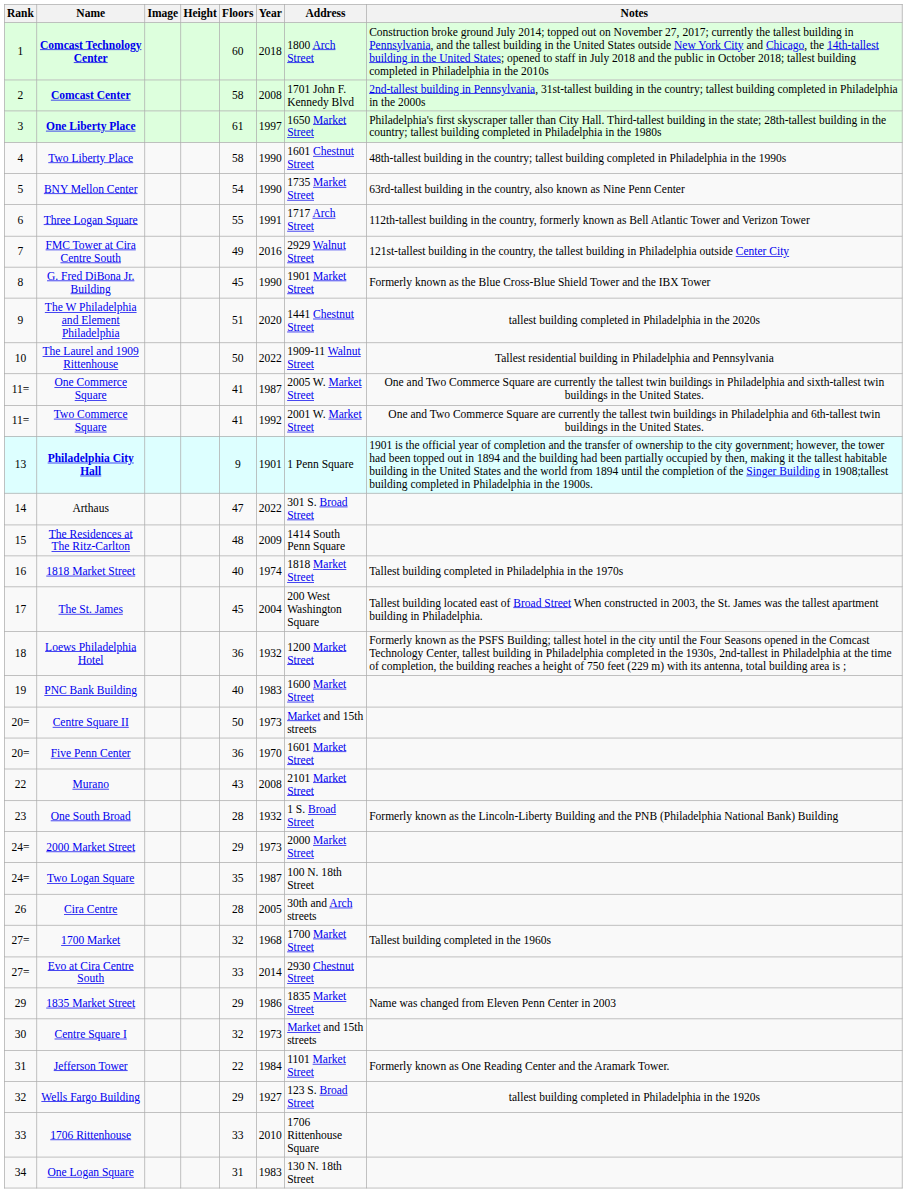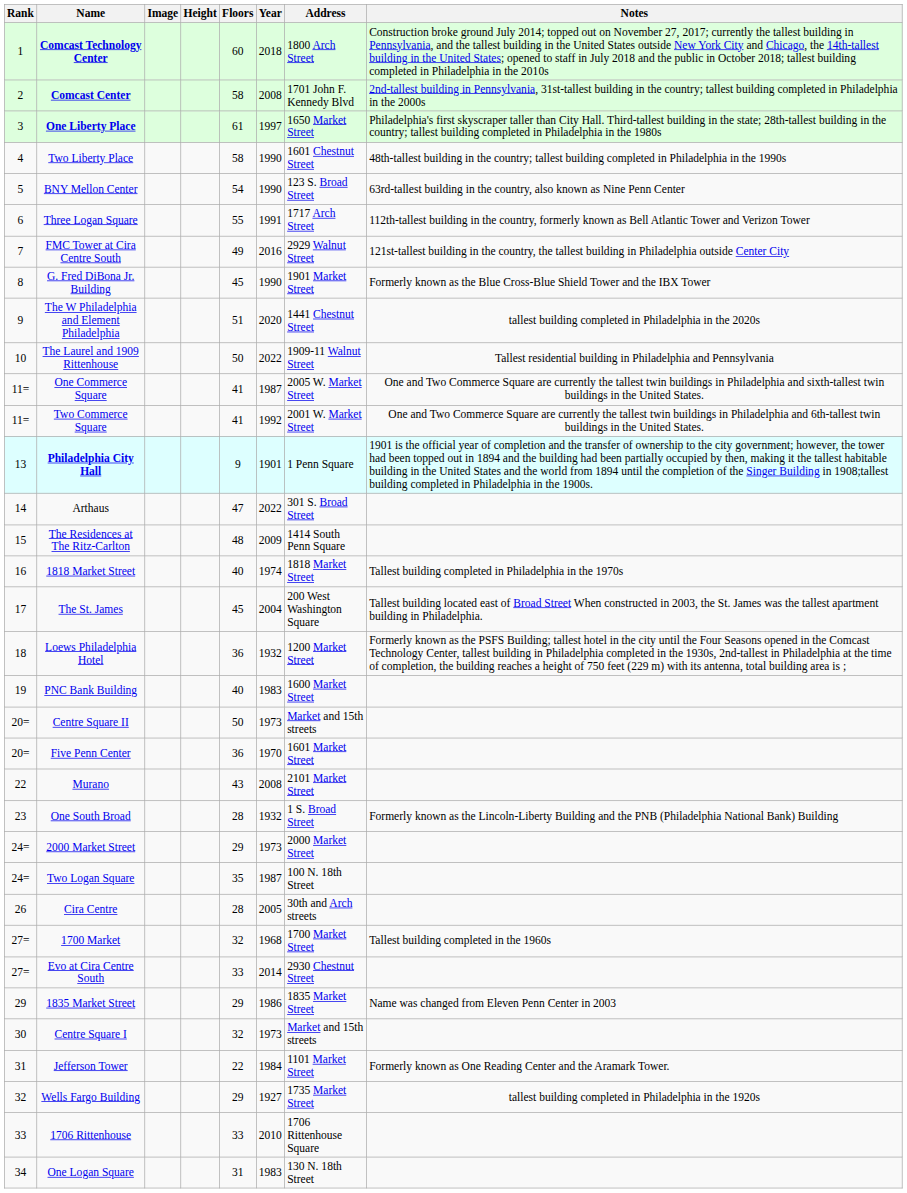 <table class="wikitable sortable">
 <tr>
 <th>Rank</th>
 <th>Name</th>
 <th class="unsortable">Image</th>
 <th>Height<br></th>
 <th>Floors</th>
 <th>Year</th>
 <th>Address</th>
 <th class="unsortable">Notes</th>
 </tr>
 <tr style="background:#dfd;">
 <td align="center">1</td>
 <td align="center"><strong><a href='#'>Comcast Technology Center</a></strong></td>
 <td align="center"></td>
 <td align="center"></td>
 <td align="center">60</td>
 <td align="center">2018</td>
 <td>1800 <a href='#'>Arch Street</a></td>
 <td>Construction broke ground July 2014; topped out on November 27, 2017; currently the tallest building in <a href='#'>Pennsylvania</a>, and the tallest building in the United States outside <a href='#'>New York City</a> and <a href='#'>Chicago</a>, the <a href='#'>14th-tallest building in the United States</a>; opened to staff in July 2018 and the public in October 2018; tallest building completed in Philadelphia in the 2010s</td>
 </tr>
 <tr style="background:#dfd;">
 <td align="center">2</td>
 <td align="center"><strong><a href='#'>Comcast Center</a></strong></td>
 <td></td>
 <td align="center"></td>
 <td align="center">58</td>
 <td align="center">2008</td>
 <td>1701 John F. Kennedy Blvd</td>
 <td><a href='#'>2nd-tallest building in Pennsylvania</a>, 31st-tallest building in the country; tallest building completed in Philadelphia in the 2000s</td>
 </tr>
 <tr style="background:#dfd;">
 <td align="center">3</td>
 <td align="center"><a href='#'><strong>One Liberty Place</strong></a></td>
 <td></td>
 <td align="center"></td>
 <td align="center">61</td>
 <td align="center">1997</td>
 <td>1650 <a href='#'>Market Street</a></td>
 <td>Philadelphia's first  skyscraper taller than City Hall. Third-tallest building in the state; 28th-tallest building in the country; tallest building completed in Philadelphia in the 1980s</td>
 </tr>
 <tr>
 <td align="center">4</td>
 <td align="center"><a href='#'>Two Liberty Place</a></td>
 <td></td>
 <td align="center"></td>
 <td align="center">58</td>
 <td align="center">1990</td>
 <td>1601 <a href='#'>Chestnut Street</a></td>
 <td>48th-tallest building in the country; tallest building completed in Philadelphia in the 1990s</td>
 </tr>
 <tr>
 <td align="center">5</td>
 <td align="center"><a href='#'>BNY Mellon Center</a></td>
 <td></td>
 <td align="center"></td>
 <td align="center">54</td>
 <td align="center">1990</td>
-<td>1735 <a href='#'>Market Street</a></td>
+<td>123 S. <a href='#'>Broad Street</a></td>
 <td>63rd-tallest building in the country, also known as Nine Penn Center</td>
 </tr>
 <tr>
 <td align="center">6</td>
 <td align="center"><a href='#'>Three Logan Square</a></td>
 <td></td>
 <td align="center"></td>
 <td align="center">55</td>
 <td align="center">1991</td>
 <td>1717 <a href='#'>Arch Street</a></td>
 <td>112th-tallest building in the country, formerly known as Bell Atlantic Tower and Verizon Tower</td>
 </tr>
 <tr>
 <td align="center">7</td>
 <td align="center"><a href='#'>FMC Tower at Cira Centre South</a></td>
 <td></td>
 <td align="center"></td>
 <td align="center">49</td>
 <td align="center">2016</td>
 <td>2929 <a href='#'>Walnut Street</a></td>
 <td>121st-tallest building in the country, the tallest building in Philadelphia outside <a href='#'>Center City</a></td>
 </tr>
 <tr>
 <td align="center">8</td>
 <td align="center"><a href='#'>G. Fred DiBona Jr. Building</a></td>
 <td></td>
 <td align="center"></td>
 <td align="center">45</td>
 <td align="center">1990</td>
 <td>1901 <a href='#'>Market Street</a></td>
 <td>Formerly known as the Blue Cross-Blue Shield Tower and the IBX Tower</td>
 </tr>
 <tr>
 <td align="center">9</td>
 <td align="center"><a href='#'>The W Philadelphia and Element Philadelphia</a></td>
 <td></td>
 <td align="center"></td>
 <td align="center">51</td>
 <td align="center">2020</td>
 <td>1441 <a href='#'>Chestnut Street</a></td>
 <td align="center">tallest building completed in Philadelphia in the 2020s</td>
 </tr>
 <tr>
 <td align="center">10</td>
 <td align="center"><a href='#'>The Laurel and 1909 Rittenhouse</a></td>
 <td></td>
 <td align="center"></td>
 <td align="center">50</td>
 <td align="center">2022</td>
 <td>1909-11 <a href='#'>Walnut Street</a></td>
 <td align="center">Tallest residential building in Philadelphia and Pennsylvania</td>
 </tr>
 <tr>
 <td align="center">11=</td>
 <td align="center"><a href='#'>One Commerce Square</a></td>
 <td></td>
 <td align="center"></td>
 <td align="center">41</td>
 <td align="center">1987</td>
 <td>2005 W. <a href='#'>Market Street</a></td>
 <td align="center">One and Two Commerce Square are currently the tallest twin buildings in Philadelphia and sixth-tallest twin buildings in the United States.</td>
 </tr>
 <tr>
 <td align="center">11=</td>
 <td align="center"><a href='#'>Two Commerce Square</a></td>
 <td></td>
 <td align="center"></td>
 <td align="center">41</td>
 <td align="center">1992</td>
 <td>2001 W. <a href='#'>Market Street</a></td>
 <td align="center">One and Two Commerce Square are currently the tallest twin buildings in Philadelphia and 6th-tallest twin buildings in the United States.</td>
 </tr>
 <tr style="background:#ddffff">
 <td align="center">13</td>
 <td align="center"><strong><a href='#'>Philadelphia City Hall</a></strong></td>
 <td></td>
 <td align="center"></td>
 <td align="center">9</td>
 <td align="center">1901</td>
 <td>1 Penn Square</td>
 <td>1901 is the official year of completion and the transfer of ownership to the city government; however, the tower had been topped out in 1894 and the building had been partially occupied by then, making it the tallest habitable building in the United States and the world from 1894 until the completion of the <a href='#'>Singer Building</a> in 1908;tallest building completed in Philadelphia in the 1900s.</td>
 </tr>
 <tr>
 <td align="center">14</td>
 <td align="center">Arthaus</td>
 <td></td>
 <td align="center"></td>
 <td align="center">47</td>
 <td align="center">2022</td>
 <td>301 S. <a href='#'>Broad Street</a></td>
 <td align="center"></td>
 </tr>
 <tr>
 <td align="center">15</td>
 <td align="center"><a href='#'>The Residences at The Ritz-Carlton</a></td>
 <td></td>
 <td align="center"></td>
 <td align="center">48</td>
 <td align="center">2009</td>
 <td>1414 South Penn Square</td>
 <td></td>
 </tr>
 <tr>
 <td align="center">16</td>
 <td align="center"><a href='#'>1818 Market Street</a></td>
 <td></td>
 <td align="center"></td>
 <td align="center">40</td>
 <td align="center">1974</td>
 <td>1818 <a href='#'>Market Street</a></td>
 <td>Tallest building completed in Philadelphia in the 1970s</td>
 </tr>
 <tr>
 <td align="center">17</td>
 <td align="center"><a href='#'>The St. James</a></td>
 <td></td>
 <td align="center"></td>
 <td align="center">45</td>
 <td align="center">2004</td>
 <td>200 West Washington Square</td>
 <td>Tallest building located east of <a href='#'>Broad Street</a> When constructed in 2003, the St. James was the tallest apartment building in Philadelphia.</td>
 </tr>
 <tr>
 <td align="center">18</td>
 <td align="center"><a href='#'>Loews Philadelphia Hotel</a></td>
 <td></td>
 <td align="center"></td>
 <td align="center">36</td>
 <td align="center">1932</td>
 <td>1200 <a href='#'>Market Street</a></td>
 <td>Formerly known as the PSFS Building; tallest hotel in the city until the Four Seasons opened in the Comcast Technology Center, tallest building in Philadelphia completed in the 1930s, 2nd-tallest in Philadelphia at the time of completion, the building reaches a height of 750 feet (229 m) with its antenna, total building area is ;</td>
 </tr>
 <tr>
 <td align="center">19</td>
 <td align="center"><a href='#'>PNC Bank Building</a></td>
 <td></td>
 <td align="center"></td>
 <td align="center">40</td>
 <td align="center">1983</td>
 <td>1600 <a href='#'>Market Street</a></td>
 <td align="center"></td>
 </tr>
 <tr>
 <td align="center">20=</td>
 <td align="center"><a href='#'>Centre Square II</a></td>
 <td></td>
 <td align="center"></td>
 <td align="center">50</td>
 <td align="center">1973</td>
 <td><a href='#'>Market</a> and 15th streets</td>
 <td align="center"></td>
 </tr>
 <tr>
 <td align="center">20=</td>
 <td align="center"><a href='#'>Five Penn Center</a></td>
 <td></td>
 <td align="center"></td>
 <td align="center">36</td>
 <td align="center">1970</td>
 <td>1601 <a href='#'>Market Street</a></td>
 <td align="center"></td>
 </tr>
 <tr>
 <td align="center">22</td>
 <td align="center"><a href='#'>Murano</a></td>
 <td></td>
 <td align="center"></td>
 <td align="center">43</td>
 <td align="center">2008</td>
 <td>2101 <a href='#'>Market Street</a></td>
 <td align="center"></td>
 </tr>
 <tr>
 <td align="center">23</td>
 <td align="center"><a href='#'>One South Broad</a></td>
 <td></td>
 <td align="center"></td>
 <td align="center">28</td>
 <td align="center">1932</td>
 <td>1 S. <a href='#'>Broad Street</a></td>
 <td>Formerly known as the Lincoln-Liberty Building and the PNB (Philadelphia National Bank) Building</td>
 </tr>
 <tr>
 <td align="center">24=</td>
 <td align="center"><a href='#'>2000 Market Street</a></td>
 <td></td>
 <td align="center"></td>
 <td align="center">29</td>
 <td align="center">1973</td>
 <td>2000 <a href='#'>Market Street</a></td>
 <td align="center"></td>
 </tr>
 <tr>
 <td align="center">24=</td>
 <td align="center"><a href='#'>Two Logan Square</a></td>
 <td></td>
 <td align="center"></td>
 <td align="center">35</td>
 <td align="center">1987</td>
 <td>100 N. 18th Street</td>
 <td align="center"></td>
 </tr>
 <tr>
 <td align="center">26</td>
 <td align="center"><a href='#'>Cira Centre</a></td>
 <td></td>
 <td align="center"></td>
 <td align="center">28</td>
 <td align="center">2005</td>
 <td>30th and <a href='#'>Arch</a> streets</td>
 <td align="center"></td>
 </tr>
 <tr>
 <td align="center">27=</td>
 <td align="center"><a href='#'>1700 Market</a></td>
 <td></td>
 <td align="center"></td>
 <td align="center">32</td>
 <td align="center">1968</td>
 <td>1700 <a href='#'>Market Street</a></td>
 <td>Tallest building completed in the 1960s</td>
 </tr>
 <tr>
 <td align="center">27=</td>
 <td align="center"><a href='#'>Evo at Cira Centre South</a></td>
 <td></td>
 <td align="center"></td>
 <td align="center">33</td>
 <td align="center">2014</td>
 <td>2930 <a href='#'>Chestnut Street</a></td>
 <td align="center"></td>
 </tr>
 <tr>
 <td align="center">29</td>
 <td align="center"><a href='#'>1835 Market Street</a></td>
 <td></td>
 <td align="center"></td>
 <td align="center">29</td>
 <td align="center">1986</td>
 <td>1835 <a href='#'>Market Street</a></td>
 <td>Name was changed from Eleven Penn Center in 2003</td>
 </tr>
 <tr>
 <td align="center">30</td>
 <td align="center"><a href='#'>Centre Square I</a></td>
 <td></td>
 <td align="center"></td>
 <td align="center">32</td>
 <td align="center">1973</td>
 <td><a href='#'>Market</a> and 15th streets</td>
 <td align="center"></td>
 </tr>
 <tr>
 <td align="center">31</td>
 <td align="center"><a href='#'>Jefferson Tower</a></td>
 <td></td>
 <td align="center"></td>
 <td align="center">22</td>
 <td align="center">1984</td>
 <td>1101 <a href='#'>Market Street</a></td>
 <td>Formerly known as One Reading Center and the Aramark Tower.</td>
 </tr>
 <tr>
 <td align="center">32</td>
 <td align="center"><a href='#'>Wells Fargo Building</a></td>
 <td></td>
 <td align="center"></td>
 <td align="center">29</td>
 <td align="center">1927</td>
-<td>123 S. <a href='#'>Broad Street</a></td>
+<td>1735 <a href='#'>Market Street</a></td>
 <td align="center">tallest building completed in Philadelphia in the 1920s</td>
 </tr>
 <tr>
 <td align="center">33</td>
 <td align="center"><a href='#'>1706 Rittenhouse</a></td>
 <td></td>
 <td align="center"></td>
 <td align="center">33</td>
 <td align="center">2010</td>
 <td>1706 Rittenhouse Square</td>
 <td align="center"></td>
 </tr>
 <tr>
 <td align="center">34</td>
 <td align="center"><a href='#'>One Logan Square</a></td>
 <td></td>
 <td align="center"></td>
 <td align="center">31</td>
 <td align="center">1983</td>
 <td>130 N. 18th Street</td>
 <td align="center"></td>
 </tr>
 </table>
